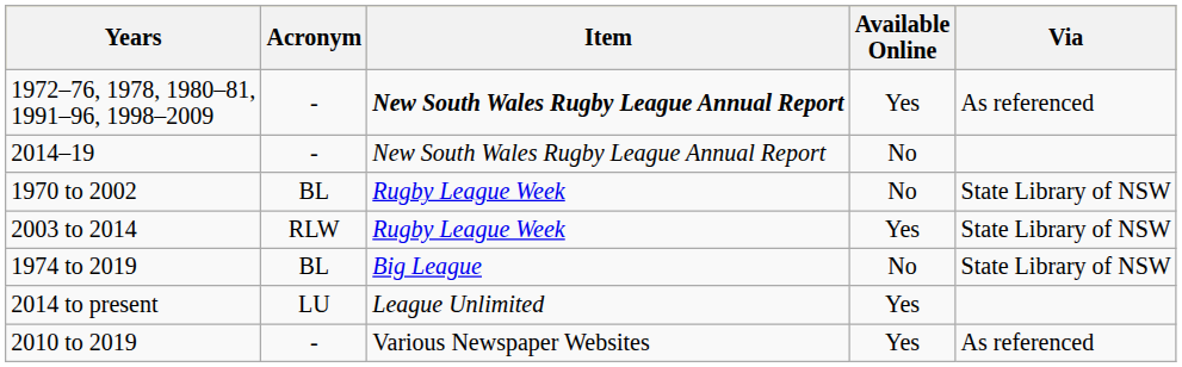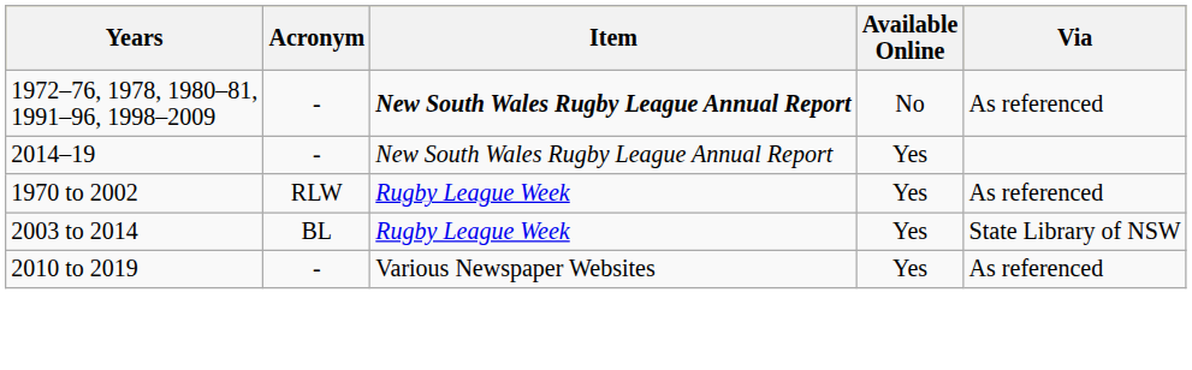 <table class="wikitable">
 <tr bgcolor=#bdb76b>
 <th>Years</th>
 <th>Acronym</th>
 <th>Item</th>
 <th>Available<br>Online</th>
 <th>Via</th>
 </tr>
 <tr>
 <td>1972–76, 1978, 1980–81,<br>1991–96, 1998–2009</td>
 <td align=center>-</td>
 <td><strong><em>New South Wales Rugby League Annual Report</em></strong></td>
-<td align=center>Yes</td>
+<td align=center>No</td>
 <td>As referenced</td>
 </tr>
 <tr>
 <td>2014–19</td>
 <td align=center>-</td>
 <td><em>New South Wales Rugby League Annual Report</em></td>
-<td align=center>No</td>
+<td align=center>Yes</td>
 <td></td>
 </tr>
 <tr>
 <td>1970 to 2002</td>
-<td align=center>BL</td>
+<td align=center>RLW</td>
 <td><em><a href='#'>Rugby League Week</a></em></td>
-<td align=center>No</td>
-<td>State Library of NSW</td>
+<td align=center>Yes</td>
+<td>As referenced</td>
 </tr>
 <tr>
 <td>2003 to 2014</td>
-<td align=center>RLW</td>
+<td align=center>BL</td>
 <td><em><a href='#'>Rugby League Week</a></em></td>
 <td align=center>Yes</td>
 <td>State Library of NSW</td>
-</tr>
-<tr>
-<td>1974 to 2019</td>
-<td align=center>BL</td>
-<td><em><a href='#'>Big League</a></em></td>
-<td align=center>No</td>
-<td>State Library of NSW</td>
-</tr>
-<tr>
-<td>2014 to present</td>
-<td align=center>LU</td>
-<td><em>League Unlimited</em></td>
-<td align=center>Yes</td>
-<td></td>
 </tr>
 <tr>
 <td>2010 to 2019</td>
 <td align=center>-</td>
 <td>Various Newspaper Websites</td>
 <td align=center>Yes</td>
 <td>As referenced</td>
 </tr>
 </table>
